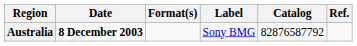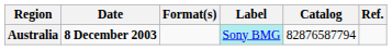 <table class="wikitable sortable plainrowheaders">
 <tr>
 <th scope="col">Region</th>
 <th scope="col">Date</th>
 <th scope="col">Format(s)</th>
 <th scope="col">Label</th>
 <th scope="col">Catalog</th>
 <th scope="col">Ref.</th>
 </tr>
 <tr>
 <th scope="row">Australia</th>
 <td><strong>8 December 2003</strong></td>
 <td></td>
-<td><a href='#'>Sony BMG</a></td>
-<td>82876587792</td>
+<td style="background: paleturquoise;"><a href='#'>Sony BMG</a></td>
+<td>82876587794</td>
 <td style="text-align:center;"></td>
 </tr>
 </table>
